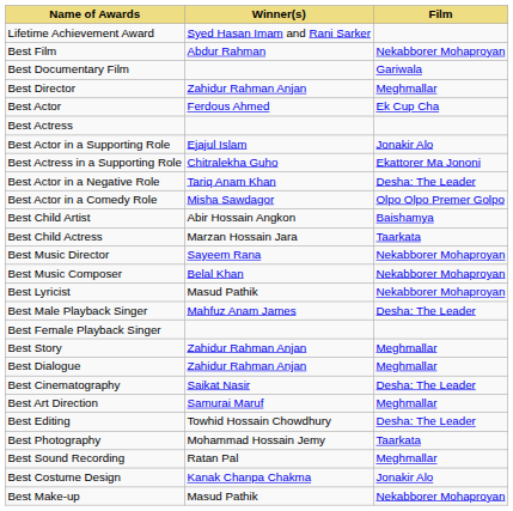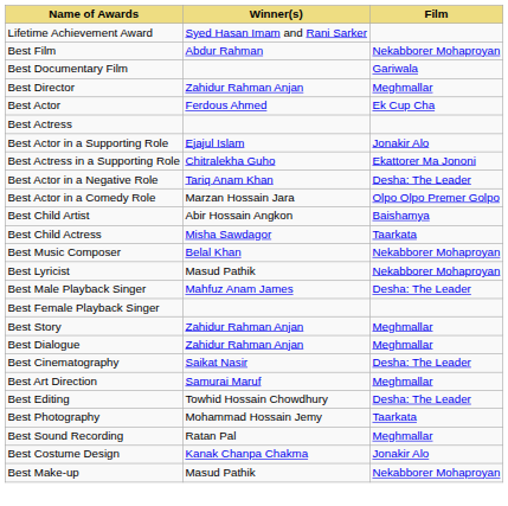 <table class="wikitable sortable collapsible">
 <tr>
 <th style="background:#EEDD82;">Name of Awards</th>
 <th style="background:#EEDD82;">Winner(s)</th>
 <th style="background:#EEDD82;">Film</th>
 </tr>
 <tr>
 <td>Lifetime Achievement Award</td>
 <td><a href='#'>Syed Hasan Imam</a> and <a href='#'>Rani Sarker</a></td>
 <td></td>
 </tr>
 <tr>
 <td>Best Film</td>
 <td><a href='#'>Abdur Rahman</a></td>
 <td><a href='#'>Nekabborer Mohaproyan</a></td>
 </tr>
 <tr>
 <td>Best Documentary Film</td>
 <td></td>
 <td><a href='#'>Gariwala</a></td>
 </tr>
 <tr>
 <td>Best Director</td>
 <td><a href='#'>Zahidur Rahman Anjan</a></td>
 <td><a href='#'>Meghmallar</a></td>
 </tr>
 <tr>
 <td>Best Actor</td>
 <td><a href='#'>Ferdous Ahmed</a></td>
 <td><a href='#'>Ek Cup Cha</a></td>
 </tr>
 <tr>
 <td>Best Actress</td>
 <td></td>
 <td></td>
 </tr>
 <tr>
 <td>Best Actor in a Supporting Role</td>
 <td><a href='#'>Ejajul Islam</a></td>
 <td><a href='#'>Jonakir Alo</a></td>
 </tr>
 <tr>
 <td>Best Actress in a Supporting Role</td>
 <td><a href='#'>Chitralekha Guho</a></td>
 <td><a href='#'>Ekattorer Ma Jononi</a></td>
 </tr>
 <tr>
 <td>Best Actor in a Negative Role</td>
 <td><a href='#'>Tariq Anam Khan</a></td>
 <td><a href='#'>Desha: The Leader</a></td>
 </tr>
 <tr>
 <td>Best Actor in a Comedy Role</td>
-<td><a href='#'>Misha Sawdagor</a></td>
+<td>Marzan Hossain Jara</td>
 <td><a href='#'>Olpo Olpo Premer Golpo</a></td>
 </tr>
 <tr>
 <td>Best Child Artist</td>
 <td>Abir Hossain Angkon</td>
 <td><a href='#'>Baishamya</a></td>
 </tr>
 <tr>
 <td>Best Child Actress</td>
-<td>Marzan Hossain Jara</td>
+<td><a href='#'>Misha Sawdagor</a></td>
 <td><a href='#'>Taarkata</a></td>
-</tr>
-<tr>
-<td>Best Music Director</td>
-<td><a href='#'>Sayeem Rana</a></td>
-<td><a href='#'>Nekabborer Mohaproyan</a></td>
 </tr>
 <tr>
 <td>Best Music Composer</td>
 <td><a href='#'>Belal Khan</a></td>
 <td><a href='#'>Nekabborer Mohaproyan</a></td>
 </tr>
 <tr>
 <td>Best Lyricist</td>
 <td>Masud Pathik</td>
 <td><a href='#'>Nekabborer Mohaproyan</a></td>
 </tr>
 <tr>
 <td>Best Male Playback Singer</td>
 <td><a href='#'>Mahfuz Anam James</a></td>
 <td><a href='#'>Desha: The Leader</a></td>
 </tr>
 <tr>
 <td>Best Female Playback Singer</td>
 <td></td>
 <td></td>
 </tr>
 <tr>
 <td>Best Story</td>
 <td><a href='#'>Zahidur Rahman Anjan</a></td>
 <td><a href='#'>Meghmallar</a></td>
 </tr>
 <tr>
 <td>Best Dialogue</td>
 <td><a href='#'>Zahidur Rahman Anjan</a></td>
 <td><a href='#'>Meghmallar</a></td>
 </tr>
 <tr>
 <td>Best Cinematography</td>
 <td><a href='#'>Saikat Nasir</a></td>
 <td><a href='#'>Desha: The Leader</a></td>
 </tr>
 <tr>
 <td>Best Art Direction</td>
 <td><a href='#'>Samurai Maruf</a></td>
 <td><a href='#'>Meghmallar</a></td>
 </tr>
 <tr>
 <td>Best Editing</td>
 <td>Towhid Hossain Chowdhury</td>
 <td><a href='#'>Desha: The Leader</a></td>
 </tr>
 <tr>
 <td>Best Photography</td>
 <td>Mohammad Hossain Jemy</td>
 <td><a href='#'>Taarkata</a></td>
 </tr>
 <tr>
 <td>Best Sound Recording</td>
 <td>Ratan Pal</td>
 <td><a href='#'>Meghmallar</a></td>
 </tr>
 <tr>
 <td>Best Costume Design</td>
 <td><a href='#'>Kanak Chanpa Chakma</a></td>
 <td><a href='#'>Jonakir Alo</a></td>
 </tr>
 <tr>
 <td>Best Make-up</td>
 <td>Masud Pathik</td>
 <td><a href='#'>Nekabborer Mohaproyan</a></td>
 </tr>
 </table>
